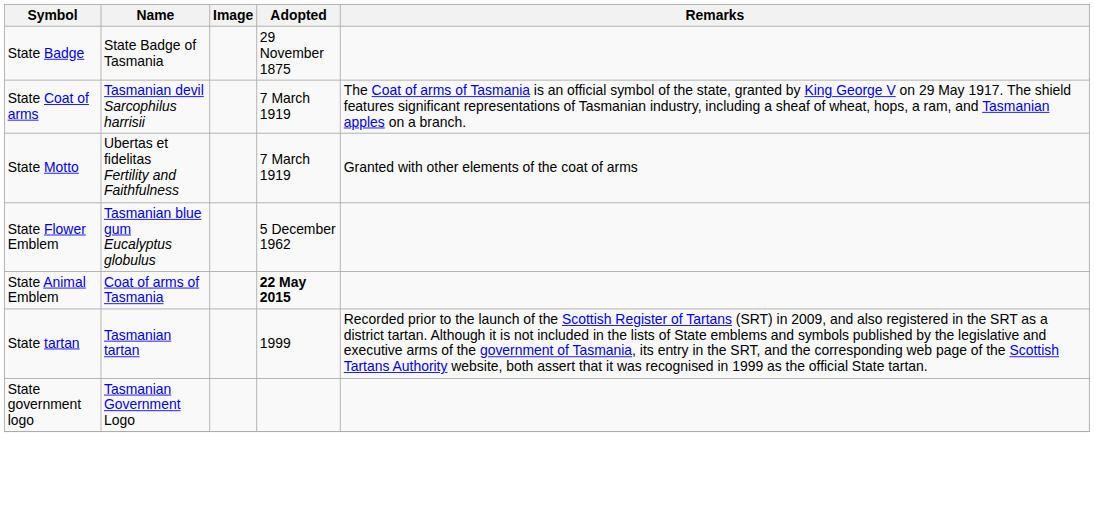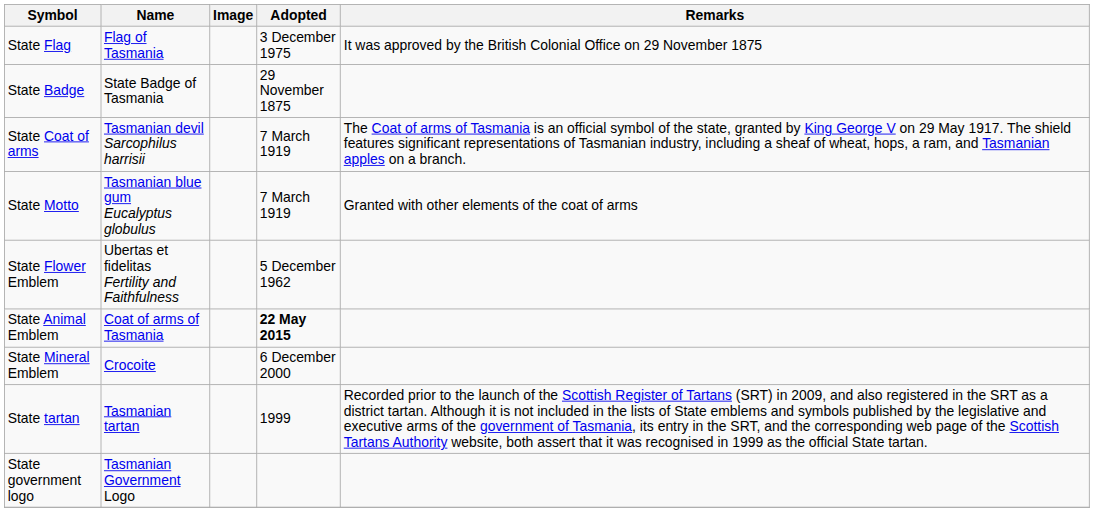 <table class="wikitable" border="1">
 <tr>
 <th>Symbol</th>
 <th>Name</th>
 <th>Image</th>
 <th>Adopted</th>
 <th>Remarks</th>
+</tr>
+<tr>
+<td>State <a href='#'>Flag</a></td>
+<td><a href='#'>Flag of Tasmania</a></td>
+<td></td>
+<td>3 December 1975</td>
+<td>It was approved by the British Colonial Office on 29 November 1875</td>
 </tr>
 <tr>
 <td>State <a href='#'>Badge</a></td>
 <td>State Badge of Tasmania</td>
 <td></td>
 <td>29 November 1875</td>
 <td></td>
 </tr>
 <tr>
 <td>State <a href='#'>Coat of arms</a></td>
 <td><a href='#'>Tasmanian devil</a><br> <em>Sarcophilus harrisii</em></td>
 <td></td>
 <td>7 March 1919</td>
 <td>The <a href='#'>Coat of arms of Tasmania</a> is an official symbol of the state, granted by <a href='#'>King George V</a> on 29 May 1917. The shield features significant representations of Tasmanian industry, including a sheaf of wheat, hops, a ram, and <a href='#'>Tasmanian apples</a> on a branch.</td>
 </tr>
 <tr>
 <td>State <a href='#'>Motto</a></td>
-<td>Ubertas et fidelitas<br><em>Fertility and Faithfulness</em></td>
+<td><a href='#'>Tasmanian blue gum</a><br> <em>Eucalyptus globulus</em></td>
 <td></td>
 <td>7 March 1919</td>
 <td>Granted with other elements of the coat of arms</td>
 </tr>
 <tr>
 <td>State <a href='#'>Flower</a> Emblem</td>
-<td><a href='#'>Tasmanian blue gum</a><br> <em>Eucalyptus globulus</em></td>
+<td>Ubertas et fidelitas<br><em>Fertility and Faithfulness</em></td>
 <td></td>
 <td>5 December 1962</td>
 <td></td>
 </tr>
 <tr>
 <td>State <a href='#'>Animal</a> Emblem</td>
 <td><a href='#'>Coat of arms of Tasmania</a></td>
 <td></td>
 <td><strong>22 May 2015</strong></td>
+<td></td>
+</tr>
+<tr>
+<td>State <a href='#'>Mineral</a> Emblem</td>
+<td><a href='#'>Crocoite</a></td>
+<td></td>
+<td>6 December 2000</td>
 <td></td>
 </tr>
 <tr>
 <td>State <a href='#'>tartan</a></td>
 <td><a href='#'>Tasmanian tartan</a></td>
 <td></td>
 <td>1999</td>
 <td>Recorded prior to the launch of the <a href='#'>Scottish Register of Tartans</a> (SRT) in 2009, and also registered in the SRT as a district tartan. Although it is not included in the lists of State emblems and symbols published by the legislative and executive arms of the <a href='#'>government of Tasmania</a>, its entry in the SRT, and the corresponding web page of the <a href='#'>Scottish Tartans Authority</a> website, both assert that it was recognised in 1999 as the official State tartan.</td>
 </tr>
 <tr>
 <td>State government logo</td>
 <td><a href='#'>Tasmanian Government</a> Logo</td>
 <td></td>
 <td></td>
 <td></td>
 </tr>
 <tr>
 </tr>
 </table>
